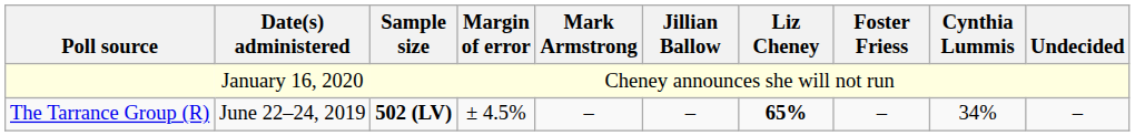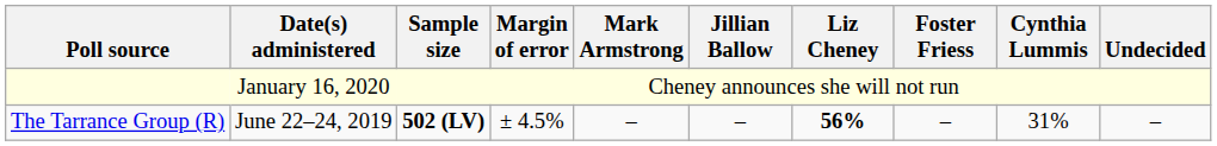 <table class="wikitable" style="font-size:90%;text-align:center;">
 <tr valign=bottom>
 <th>Poll source</th>
 <th>Date(s)<br>administered</th>
 <th>Sample<br>size</th>
 <th>Margin<br>of error</th>
 <th style="width:60px;">Mark<br>Armstrong</th>
 <th style="width:60px;">Jillian<br>Ballow</th>
 <th style="width:60px;">Liz<br>Cheney</th>
 <th style="width:60px;">Foster<br>Friess</th>
 <th style="width:60px;">Cynthia<br>Lummis</th>
 <th>Undecided</th>
 </tr>
 <tr style="background:lightyellow;">
 <td style="border-right-style:hidden;"></td>
 <td style="border-right-style:hidden;">January 16, 2020</td>
 <td colspan="13">Cheney announces she will not run</td>
 </tr>
 <tr>
 <td style="text-align:left;"><a href='#'>The Tarrance Group (R)</a></td>
 <td>June 22–24, 2019</td>
 <td><strong>502 (LV)</strong></td>
 <td>± 4.5%</td>
 <td>–</td>
 <td>–</td>
-<td><strong>65%</strong></td>
+<td><strong>56%</strong></td>
 <td>–</td>
-<td>34%</td>
+<td>31%</td>
 <td>–</td>
 </tr>
 </table>
